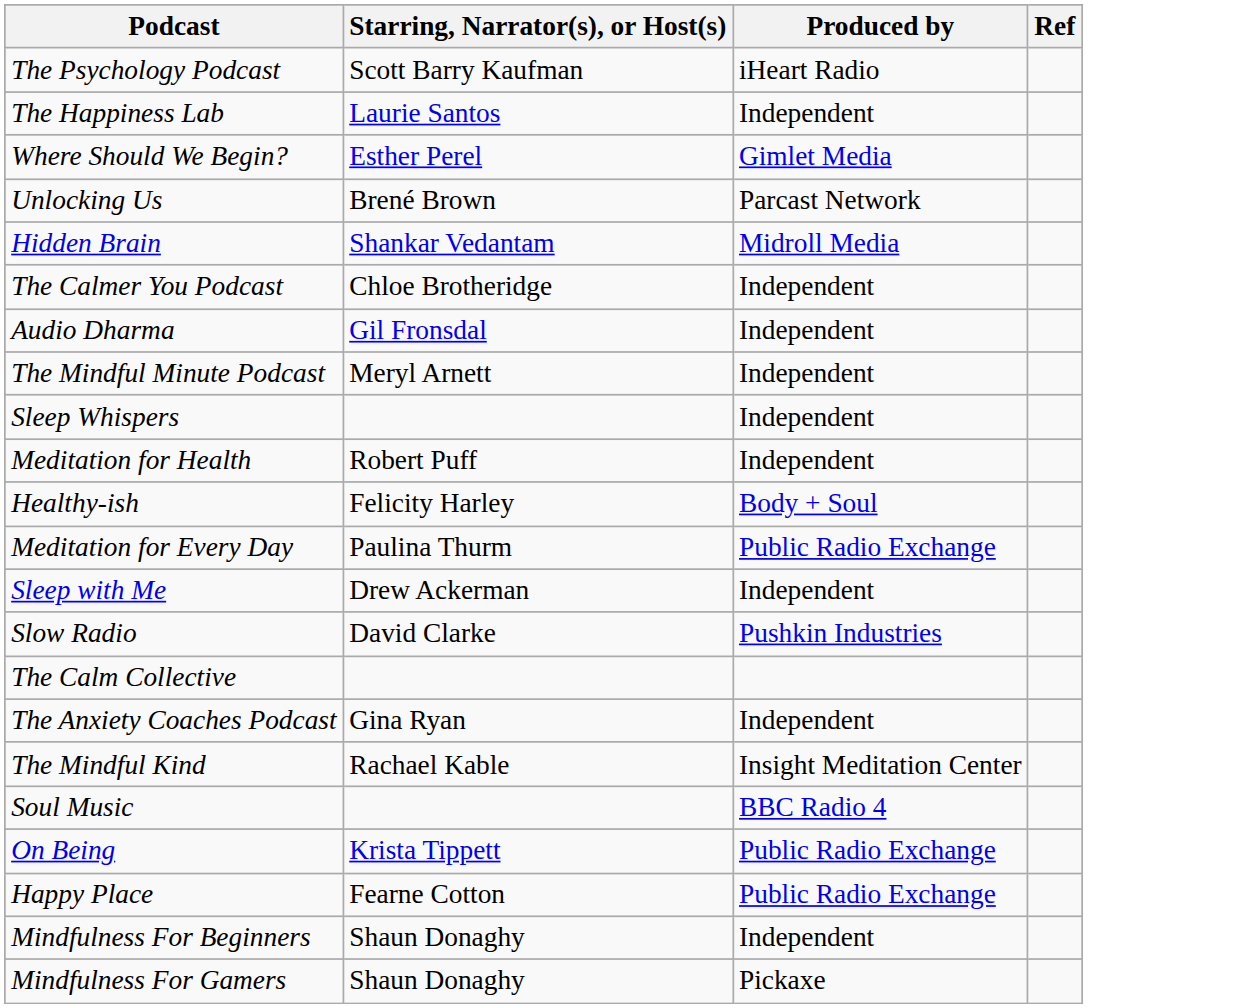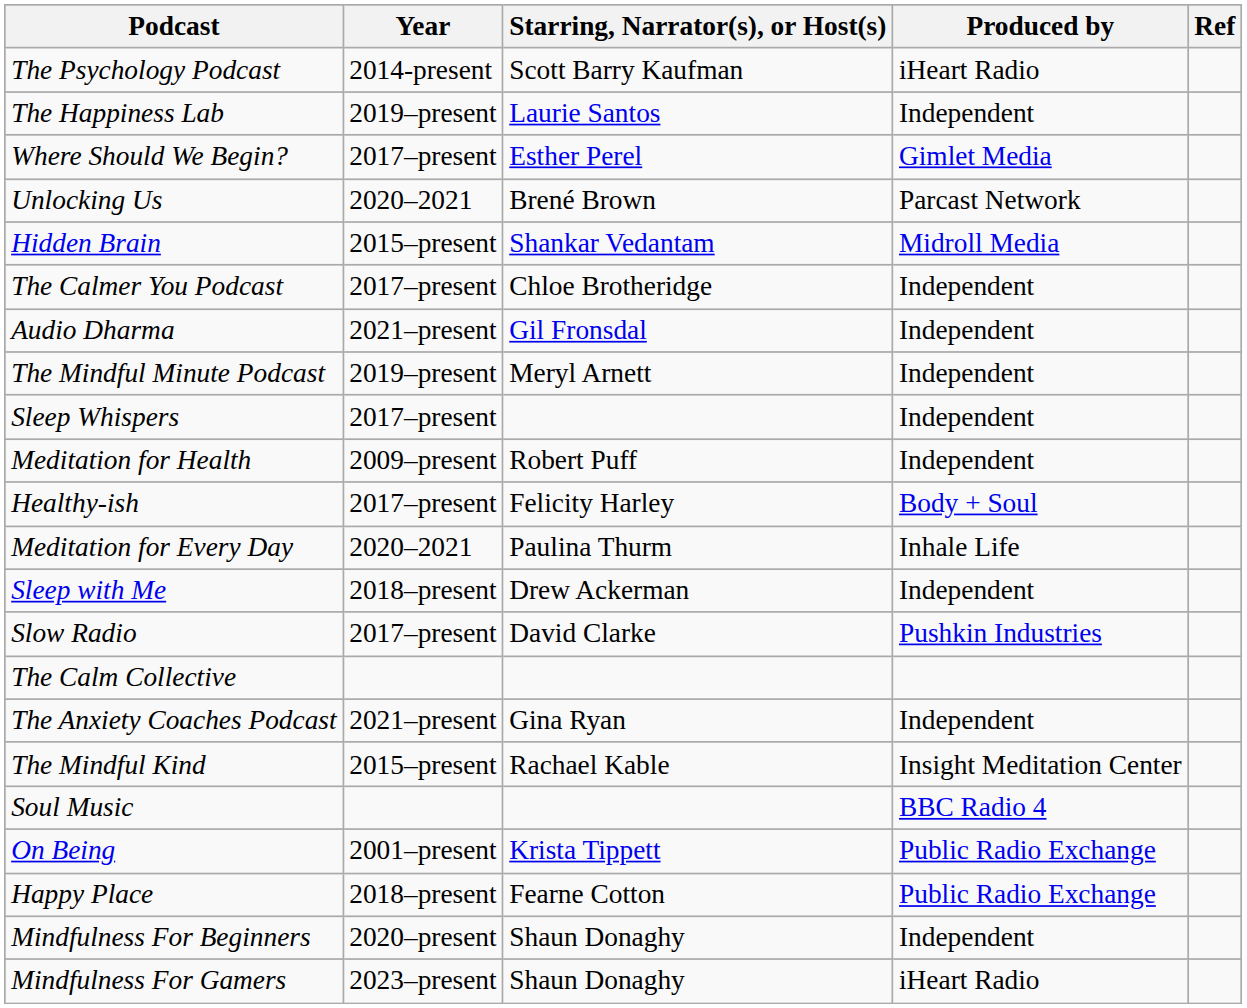 <table class="wikitable sortable">
 <tr>
 <th>Podcast</th>
+<th>Year</th>
 <th>Starring, Narrator(s), or Host(s)</th>
 <th>Produced by</th>
 <th>Ref</th>
 </tr>
 <tr>
 <td><em>The Psychology Podcast</em></td>
+<td>2014-present</td>
 <td>Scott Barry Kaufman</td>
 <td>iHeart Radio</td>
 <td></td>
 </tr>
 <tr>
 <td><em>The Happiness Lab</em></td>
+<td>2019–present</td>
 <td><a href='#'>Laurie Santos</a></td>
 <td>Independent</td>
 <td></td>
 </tr>
 <tr>
 <td><em>Where Should We Begin?</em></td>
+<td>2017–present</td>
 <td><a href='#'>Esther Perel</a></td>
 <td><a href='#'>Gimlet Media</a></td>
 <td></td>
 </tr>
 <tr>
 <td><em>Unlocking Us</em></td>
+<td>2020–2021</td>
 <td>Brené Brown</td>
 <td>Parcast Network</td>
 <td></td>
 </tr>
 <tr>
 <td><em><a href='#'>Hidden Brain</a></em></td>
+<td>2015–present</td>
 <td><a href='#'>Shankar Vedantam</a></td>
 <td><a href='#'>Midroll Media</a></td>
 <td></td>
 </tr>
 <tr>
 <td><em>The Calmer You Podcast</em></td>
+<td>2017–present</td>
 <td>Chloe Brotheridge</td>
 <td>Independent</td>
 <td></td>
 </tr>
 <tr>
 <td><em>Audio Dharma</em></td>
+<td>2021–present</td>
 <td><a href='#'>Gil Fronsdal</a></td>
 <td>Independent</td>
 <td></td>
 </tr>
 <tr>
 <td><em>The Mindful Minute Podcast</em></td>
+<td>2019–present</td>
 <td>Meryl Arnett</td>
 <td>Independent</td>
 <td></td>
 </tr>
 <tr>
 <td><em>Sleep Whispers</em></td>
+<td>2017–present</td>
 <td></td>
 <td>Independent</td>
 <td></td>
 </tr>
 <tr>
 <td><em>Meditation for Health</em></td>
+<td>2009–present</td>
 <td>Robert Puff</td>
 <td>Independent</td>
 <td></td>
 </tr>
 <tr>
 <td><em>Healthy-ish</em></td>
+<td>2017–present</td>
 <td>Felicity Harley</td>
 <td><a href='#'>Body + Soul</a></td>
 <td></td>
 </tr>
 <tr>
 <td><em>Meditation for Every Day</em></td>
+<td>2020–2021</td>
 <td>Paulina Thurm</td>
-<td><a href='#'>Public Radio Exchange</a></td>
+<td>Inhale Life</td>
 <td></td>
 </tr>
 <tr>
 <td><em><a href='#'>Sleep with Me</a></em></td>
+<td>2018–present</td>
 <td>Drew Ackerman</td>
 <td>Independent</td>
 <td></td>
 </tr>
 <tr>
 <td><em>Slow Radio</em></td>
+<td>2017–present</td>
 <td>David Clarke</td>
 <td><a href='#'>Pushkin Industries</a></td>
 <td></td>
 </tr>
 <tr>
 <td><em>The Calm Collective</em></td>
 <td></td>
 <td></td>
 <td></td>
+<td></td>
 </tr>
 <tr>
 <td><em>The Anxiety Coaches Podcast</em></td>
+<td>2021–present</td>
 <td>Gina Ryan</td>
 <td>Independent</td>
 <td></td>
 </tr>
 <tr>
 <td><em>The Mindful Kind</em></td>
+<td>2015–present</td>
 <td>Rachael Kable</td>
 <td>Insight Meditation Center</td>
 <td></td>
 </tr>
 <tr>
 <td><em>Soul Music</em></td>
 <td></td>
+<td></td>
 <td><a href='#'>BBC Radio 4</a></td>
 <td></td>
 </tr>
 <tr>
 <td><em><a href='#'>On Being</a></em></td>
+<td>2001–present</td>
 <td><a href='#'>Krista Tippett</a></td>
 <td><a href='#'>Public Radio Exchange</a></td>
 <td></td>
 </tr>
 <tr>
 <td><em>Happy Place</em></td>
+<td>2018–present</td>
 <td>Fearne Cotton</td>
 <td><a href='#'>Public Radio Exchange</a></td>
 <td></td>
 </tr>
 <tr>
 <td><em>Mindfulness For Beginners</em></td>
+<td>2020–present</td>
 <td>Shaun Donaghy</td>
 <td>Independent</td>
 <td></td>
 </tr>
 <tr>
 <td><em>Mindfulness For Gamers</em></td>
+<td>2023–present</td>
 <td>Shaun Donaghy</td>
-<td>Pickaxe</td>
+<td>iHeart Radio</td>
 <td></td>
 </tr>
 </table>
